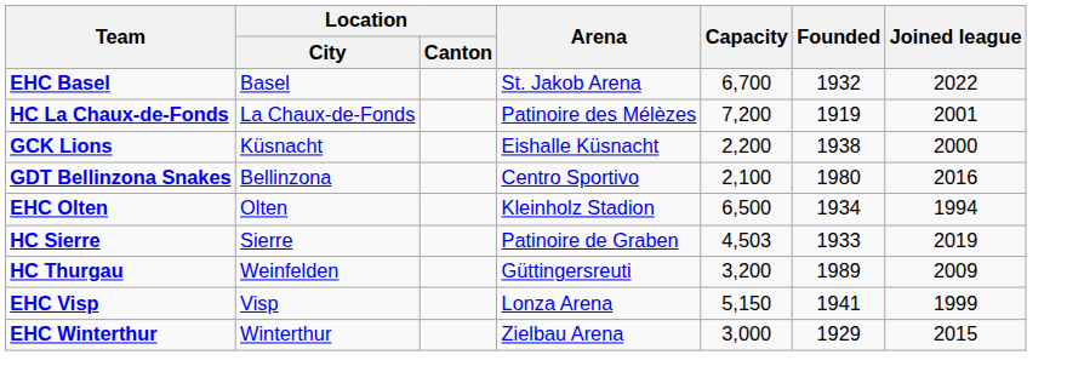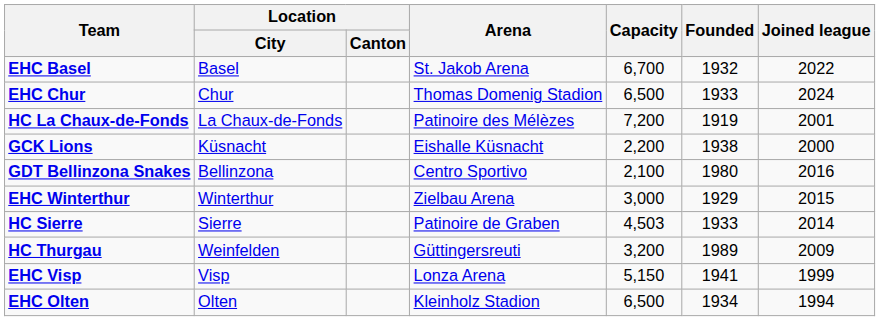 <table class="wikitable sortable">
 <tr>
 <th rowspan=2>Team</th>
 <th colspan=2>Location</th>
 <th rowspan=2>Arena</th>
 <th rowspan=2>Capacity</th>
 <th rowspan=2>Founded</th>
 <th rowspan=2>Joined league</th>
 </tr>
 <tr>
 <th>City</th>
 <th>Canton</th>
 </tr>
 <tr>
 <td><strong><a href='#'>EHC Basel</a></strong></td>
 <td><a href='#'>Basel</a></td>
 <td> </td>
 <td><a href='#'>St. Jakob Arena</a></td>
 <td align="center">6,700</td>
 <td align="center">1932</td>
 <td align="center">2022</td>
+</tr>
+<tr>
+<td><strong><a href='#'>EHC Chur</a></strong></td>
+<td><a href='#'>Chur</a></td>
+<td> </td>
+<td><a href='#'>Thomas Domenig Stadion</a></td>
+<td align="center">6,500</td>
+<td align="center">1933</td>
+<td align="center">2024</td>
 </tr>
 <tr>
 <td><strong><a href='#'>HC La Chaux-de-Fonds</a></strong></td>
 <td><a href='#'>La Chaux-de-Fonds</a></td>
 <td> </td>
 <td><a href='#'>Patinoire des Mélèzes</a></td>
 <td align="center">7,200</td>
 <td align="center">1919</td>
 <td align="center">2001</td>
 </tr>
 <tr>
 <td><strong><a href='#'>GCK Lions</a></strong></td>
 <td><a href='#'>Küsnacht</a></td>
 <td> </td>
 <td><a href='#'>Eishalle Küsnacht</a></td>
 <td align="center">2,200</td>
 <td align="center">1938</td>
 <td align="center">2000</td>
 </tr>
 <tr>
 <td><strong><a href='#'>GDT Bellinzona Snakes</a></strong></td>
 <td><a href='#'>Bellinzona</a></td>
 <td> </td>
 <td><a href='#'>Centro Sportivo</a></td>
 <td align="center">2,100</td>
 <td align="center">1980</td>
 <td align="center">2016</td>
 </tr>
 <tr>
-<td><strong><a href='#'>EHC Olten</a></strong></td>
-<td><a href='#'>Olten</a></td>
+<td><strong><a href='#'>EHC Winterthur</a></strong></td>
+<td><a href='#'>Winterthur</a></td>
 <td> </td>
-<td><a href='#'>Kleinholz Stadion</a></td>
-<td align="center">6,500</td>
-<td align="center">1934</td>
-<td align="center">1994</td>
+<td><a href='#'>Zielbau Arena</a></td>
+<td align="center">3,000</td>
+<td align="center">1929</td>
+<td align="center">2015</td>
 </tr>
 <tr>
 <td><strong><a href='#'>HC Sierre</a></strong></td>
 <td><a href='#'>Sierre</a></td>
 <td> </td>
 <td><a href='#'>Patinoire de Graben</a></td>
 <td align="center">4,503</td>
 <td align="center">1933</td>
-<td align="center">2019</td>
+<td align="center">2014</td>
 </tr>
 <tr>
 <td><strong><a href='#'>HC Thurgau</a></strong></td>
 <td><a href='#'>Weinfelden</a></td>
 <td> </td>
 <td><a href='#'>Güttingersreuti</a></td>
 <td align="center">3,200</td>
 <td align="center">1989</td>
 <td align="center">2009</td>
 </tr>
 <tr>
 <td><strong><a href='#'>EHC Visp</a></strong></td>
 <td><a href='#'>Visp</a></td>
 <td> </td>
 <td><a href='#'>Lonza Arena</a></td>
 <td align="center">5,150</td>
 <td align="center">1941</td>
 <td align="center">1999</td>
 </tr>
 <tr>
-<td><strong><a href='#'>EHC Winterthur</a></strong></td>
-<td><a href='#'>Winterthur</a></td>
+<td><strong><a href='#'>EHC Olten</a></strong></td>
+<td><a href='#'>Olten</a></td>
 <td> </td>
-<td><a href='#'>Zielbau Arena</a></td>
-<td align="center">3,000</td>
-<td align="center">1929</td>
-<td align="center">2015</td>
+<td><a href='#'>Kleinholz Stadion</a></td>
+<td align="center">6,500</td>
+<td align="center">1934</td>
+<td align="center">1994</td>
 </tr>
 </table>
